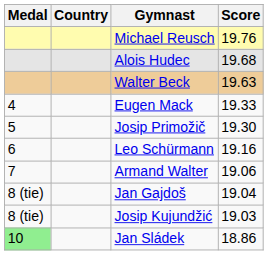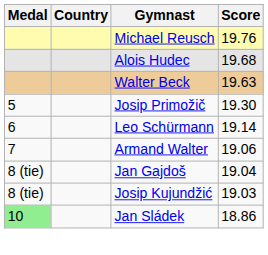 <table class="wikitable">
 <tr>
 <th>Medal</th>
 <th>Country</th>
 <th>Gymnast</th>
 <th>Score</th>
 </tr>
 <tr style="background:#fffcaf;">
 <td></td>
 <td></td>
 <td><a href='#'>Michael Reusch</a></td>
 <td>19.76</td>
 </tr>
 <tr style="background:#e5e5e5;">
 <td></td>
 <td></td>
 <td><a href='#'>Alois Hudec</a></td>
 <td>19.68</td>
 </tr>
 <tr style="background:#ec9;">
 <td></td>
 <td></td>
 <td><a href='#'>Walter Beck</a></td>
 <td>19.63</td>
 </tr>
 <tr>
-<td>4</td>
-<td></td>
-<td><a href='#'>Eugen Mack</a></td>
-<td>19.33</td>
-</tr>
-<tr>
 <td>5</td>
 <td></td>
 <td><a href='#'>Josip Primožič</a></td>
 <td>19.30</td>
 </tr>
 <tr>
 <td>6</td>
 <td></td>
 <td><a href='#'>Leo Schürmann</a></td>
-<td>19.16</td>
+<td>19.14</td>
 </tr>
 <tr>
 <td>7</td>
 <td></td>
 <td><a href='#'>Armand Walter</a></td>
 <td>19.06</td>
 </tr>
 <tr>
 <td>8 (tie)</td>
 <td></td>
 <td><a href='#'>Jan Gajdoš</a></td>
 <td>19.04</td>
 </tr>
 <tr>
 <td>8 (tie)</td>
 <td></td>
 <td><a href='#'>Josip Kujundžić</a></td>
 <td>19.03</td>
 </tr>
 <tr>
 <td style="background: lightgreen;">10</td>
 <td></td>
 <td><a href='#'>Jan Sládek</a></td>
 <td>18.86</td>
 </tr>
 </table>
